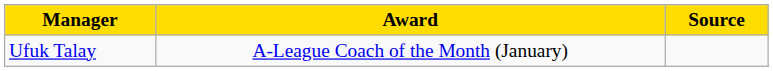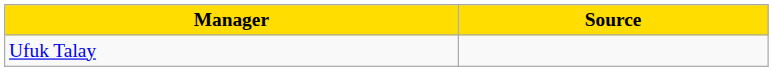 <table class="wikitable" style="text-align:center; width:50%;">
 <tr>
 <th scope="col" style="background:#ffdd00; color:black">Manager</th>
-<th scope="col" style="background:#ffdd00; color:black">Award</th>
 <th scope="col" style="background:#ffdd00; color:black">Source</th>
 </tr>
 <tr>
 <td align="left"> <a href='#'>Ufuk Talay</a></td>
-<td><a href='#'>A-League Coach of the Month</a> (January)</td>
 <td></td>
 </tr>
 </table>
